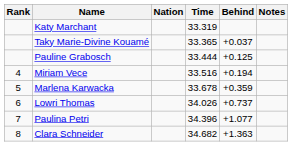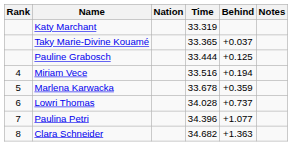 <table class="wikitable sortable" style="text-align:center">
 <tr>
 <th>Rank</th>
 <th>Name</th>
 <th>Nation</th>
 <th>Time</th>
 <th>Behind</th>
 <th>Notes</th>
 </tr>
 <tr>
 <td></td>
 <td align=left><a href='#'>Katy Marchant</a></td>
 <td align=left></td>
 <td>33.319</td>
 <td></td>
 <td></td>
 </tr>
 <tr>
 <td></td>
 <td align=left><a href='#'>Taky Marie-Divine Kouamé</a></td>
 <td align=left></td>
 <td>33.365</td>
 <td>+0.037</td>
 <td></td>
 </tr>
 <tr>
 <td></td>
 <td align=left><a href='#'>Pauline Grabosch</a></td>
 <td align=left></td>
 <td>33.444</td>
 <td>+0.125</td>
 <td></td>
 </tr>
 <tr>
 <td>4</td>
 <td align=left><a href='#'>Miriam Vece</a></td>
 <td align=left></td>
 <td>33.516</td>
 <td>+0.194</td>
 <td></td>
 </tr>
 <tr>
 <td>5</td>
 <td align=left><a href='#'>Marlena Karwacka</a></td>
 <td align=left></td>
 <td>33.678</td>
 <td>+0.359</td>
 <td></td>
 </tr>
 <tr>
 <td>6</td>
 <td align=left><a href='#'>Lowri Thomas</a></td>
 <td align=left></td>
-<td>34.026</td>
+<td>34.028</td>
 <td>+0.737</td>
 <td></td>
 </tr>
 <tr>
 <td>7</td>
 <td align=left><a href='#'>Paulina Petri</a></td>
 <td align=left></td>
 <td>34.396</td>
 <td>+1.077</td>
 <td></td>
 </tr>
 <tr>
 <td>8</td>
 <td align=left><a href='#'>Clara Schneider</a></td>
 <td align=left></td>
 <td>34.682</td>
 <td>+1.363</td>
 <td></td>
 </tr>
 </table>
